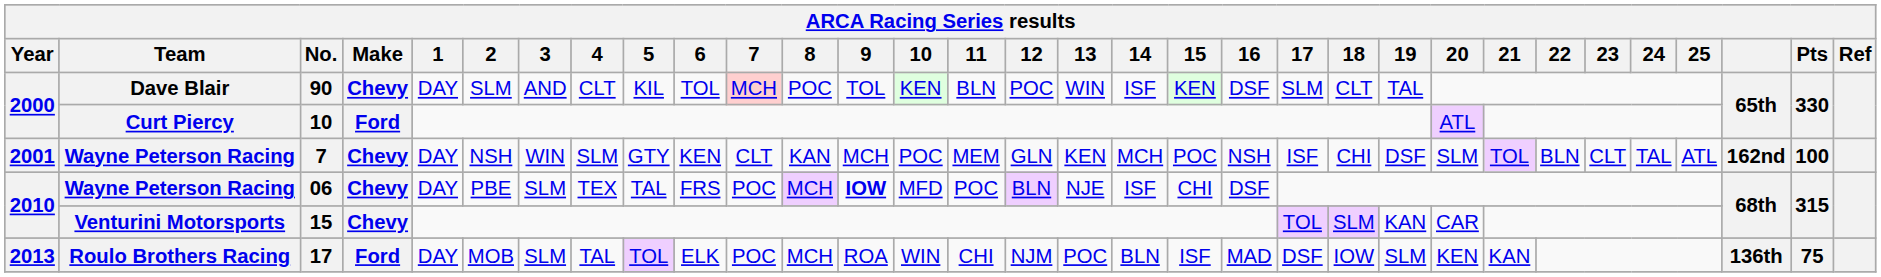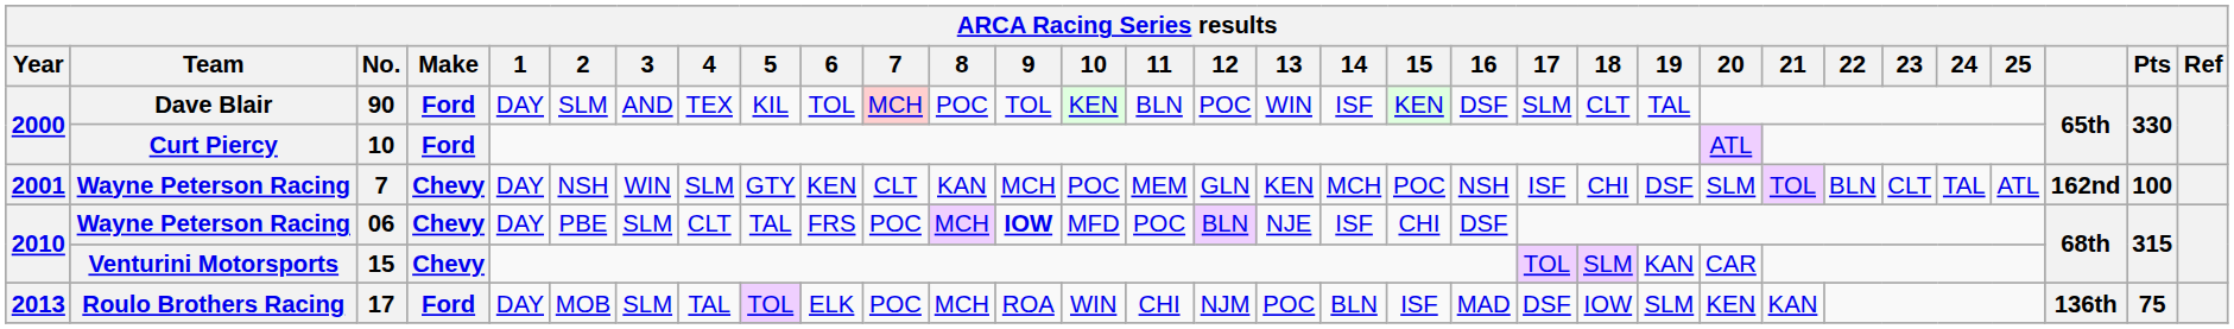 <table class="wikitable" style="text-align:center; font-size:75%">
 <tr>
 <th colspan=48><a href='#'>ARCA Racing Series</a> results</th>
 </tr>
 <tr>
 <th>Year</th>
 <th>Team</th>
 <th>No.</th>
 <th>Make</th>
 <th>1</th>
 <th>2</th>
 <th>3</th>
 <th>4</th>
 <th>5</th>
 <th>6</th>
 <th>7</th>
 <th>8</th>
 <th>9</th>
 <th>10</th>
 <th>11</th>
 <th>12</th>
 <th>13</th>
 <th>14</th>
 <th>15</th>
 <th>16</th>
 <th>17</th>
 <th>18</th>
 <th>19</th>
 <th>20</th>
 <th>21</th>
 <th>22</th>
 <th>23</th>
 <th>24</th>
 <th>25</th>
 <th></th>
 <th>Pts</th>
 <th>Ref</th>
 </tr>
 <tr>
 <th rowspan=2><a href='#'>2000</a></th>
 <th>Dave Blair</th>
 <th>90</th>
-<th><a href='#'>Chevy</a></th>
+<th><a href='#'>Ford</a></th>
 <td><a href='#'>DAY</a></td>
 <td><a href='#'>SLM</a></td>
 <td><a href='#'>AND</a></td>
-<td><a href='#'>CLT</a></td>
+<td><a href='#'>TEX</a></td>
 <td><a href='#'>KIL</a></td>
 <td><a href='#'>TOL</a></td>
 <td style="background:#FFCFCF;"><a href='#'>MCH</a><br></td>
 <td><a href='#'>POC</a></td>
 <td><a href='#'>TOL</a></td>
 <td style="background:#DFFFDF;"><a href='#'>KEN</a><br></td>
 <td><a href='#'>BLN</a></td>
 <td><a href='#'>POC</a></td>
 <td><a href='#'>WIN</a></td>
 <td><a href='#'>ISF</a></td>
 <td style="background:#DFFFDF;"><a href='#'>KEN</a><br></td>
 <td><a href='#'>DSF</a></td>
 <td><a href='#'>SLM</a></td>
 <td><a href='#'>CLT</a></td>
 <td><a href='#'>TAL</a></td>
 <td colspan=6></td>
 <th rowspan=2>65th</th>
 <th rowspan=2>330</th>
 <th rowspan=2></th>
 </tr>
 <tr>
 <th><a href='#'>Curt Piercy</a></th>
 <th>10</th>
 <th><a href='#'>Ford</a></th>
 <td colspan=19></td>
 <td style="background:#EFCFFF;"><a href='#'>ATL</a><br></td>
 <td colspan=5></td>
 </tr>
 <tr>
 <th><a href='#'>2001</a></th>
 <th><a href='#'>Wayne Peterson Racing</a></th>
 <th>7</th>
 <th><a href='#'>Chevy</a></th>
 <td><a href='#'>DAY</a></td>
 <td><a href='#'>NSH</a></td>
 <td><a href='#'>WIN</a></td>
 <td><a href='#'>SLM</a></td>
 <td><a href='#'>GTY</a></td>
 <td><a href='#'>KEN</a></td>
 <td><a href='#'>CLT</a></td>
 <td><a href='#'>KAN</a></td>
 <td><a href='#'>MCH</a></td>
 <td><a href='#'>POC</a></td>
 <td><a href='#'>MEM</a></td>
 <td><a href='#'>GLN</a></td>
 <td><a href='#'>KEN</a></td>
 <td><a href='#'>MCH</a></td>
 <td><a href='#'>POC</a></td>
 <td><a href='#'>NSH</a></td>
 <td><a href='#'>ISF</a></td>
 <td><a href='#'>CHI</a></td>
 <td><a href='#'>DSF</a></td>
 <td><a href='#'>SLM</a></td>
 <td style="background:#EFCFFF;"><a href='#'>TOL</a><br></td>
 <td><a href='#'>BLN</a></td>
 <td><a href='#'>CLT</a></td>
 <td><a href='#'>TAL</a></td>
 <td><a href='#'>ATL</a></td>
 <th>162nd</th>
 <th>100</th>
 <th></th>
 </tr>
 <tr>
 <th rowspan=2><a href='#'>2010</a></th>
 <th><a href='#'>Wayne Peterson Racing</a></th>
 <th>06</th>
 <th><a href='#'>Chevy</a></th>
 <td><a href='#'>DAY</a></td>
 <td><a href='#'>PBE</a></td>
 <td><a href='#'>SLM</a></td>
-<td><a href='#'>TEX</a></td>
+<td><a href='#'>CLT</a></td>
 <td><a href='#'>TAL</a></td>
 <td><a href='#'>FRS</a></td>
 <td><a href='#'>POC</a></td>
 <td style="background:#EFCFFF;"><a href='#'>MCH</a><br></td>
 <td><strong><a href='#'>IOW</a></strong></td>
 <td><a href='#'>MFD</a></td>
 <td><a href='#'>POC</a></td>
 <td style="background:#EFCFFF;"><a href='#'>BLN</a><br></td>
 <td><a href='#'>NJE</a></td>
 <td><a href='#'>ISF</a></td>
 <td><a href='#'>CHI</a></td>
 <td><a href='#'>DSF</a></td>
 <td colspan=9></td>
 <th rowspan=2>68th</th>
 <th rowspan=2>315</th>
 <th rowspan=2></th>
 </tr>
 <tr>
 <th><a href='#'>Venturini Motorsports</a></th>
 <th>15</th>
 <th><a href='#'>Chevy</a></th>
 <td colspan=16></td>
 <td style="background:#EFCFFF;"><a href='#'>TOL</a><br></td>
 <td style="background:#EFCFFF;"><a href='#'>SLM</a><br></td>
 <td><a href='#'>KAN</a></td>
 <td><a href='#'>CAR</a></td>
 <td colspan=5></td>
 </tr>
 <tr>
 <th><a href='#'>2013</a></th>
 <th><a href='#'>Roulo Brothers Racing</a></th>
 <th>17</th>
 <th><a href='#'>Ford</a></th>
 <td><a href='#'>DAY</a></td>
 <td><a href='#'>MOB</a></td>
 <td><a href='#'>SLM</a></td>
 <td><a href='#'>TAL</a></td>
 <td style="background:#EFCFFF;"><a href='#'>TOL</a><br></td>
 <td><a href='#'>ELK</a></td>
 <td><a href='#'>POC</a></td>
 <td><a href='#'>MCH</a></td>
 <td><a href='#'>ROA</a></td>
 <td><a href='#'>WIN</a></td>
 <td><a href='#'>CHI</a></td>
 <td><a href='#'>NJM</a></td>
 <td><a href='#'>POC</a></td>
 <td><a href='#'>BLN</a></td>
 <td><a href='#'>ISF</a></td>
 <td><a href='#'>MAD</a></td>
 <td><a href='#'>DSF</a></td>
 <td><a href='#'>IOW</a></td>
 <td><a href='#'>SLM</a></td>
 <td><a href='#'>KEN</a></td>
 <td><a href='#'>KAN</a></td>
 <td colspan=4></td>
 <th>136th</th>
 <th>75</th>
 <th></th>
 </tr>
 </table>
